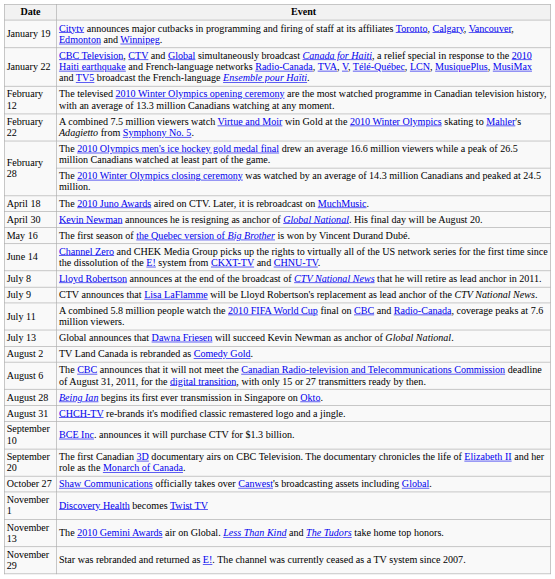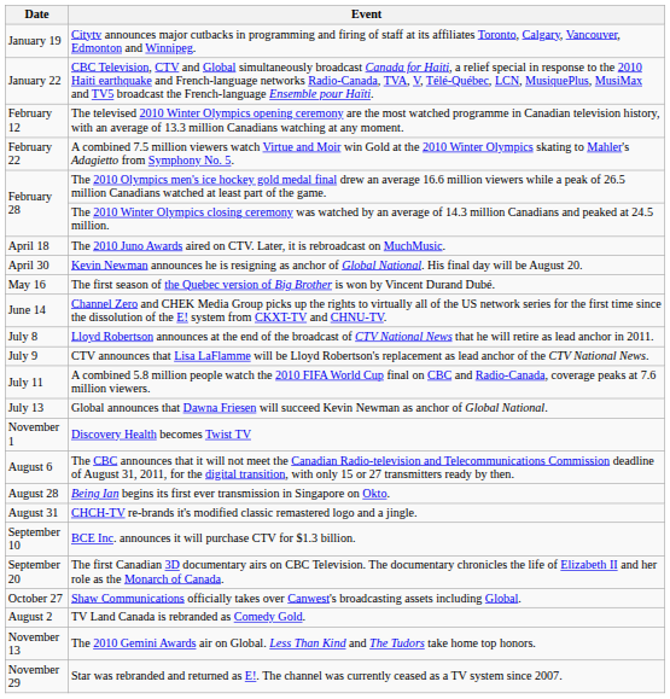 <table class="wikitable">
 <tr>
 <th>Date</th>
 <th>Event</th>
 </tr>
 <tr>
 <td>January 19</td>
 <td><a href='#'>Citytv</a> announces major cutbacks in programming and firing of staff at its affiliates <a href='#'>Toronto</a>, <a href='#'>Calgary</a>, <a href='#'>Vancouver</a>, <a href='#'>Edmonton</a> and <a href='#'>Winnipeg</a>.</td>
 </tr>
 <tr>
 <td>January 22</td>
 <td><a href='#'>CBC Television</a>, <a href='#'>CTV</a> and <a href='#'>Global</a> simultaneously broadcast <em><a href='#'>Canada for Haiti</a></em>, a relief special in response to the <a href='#'>2010 Haiti earthquake</a> and French-language networks <a href='#'>Radio-Canada</a>, <a href='#'>TVA</a>, <a href='#'>V</a>, <a href='#'>Télé-Québec</a>, <a href='#'>LCN</a>, <a href='#'>MusiquePlus</a>, <a href='#'>MusiMax</a> and <a href='#'>TV5</a> broadcast the French-language <em><a href='#'>Ensemble pour Haïti</a></em>.</td>
 </tr>
 <tr>
 <td>February 12</td>
 <td>The televised <a href='#'>2010 Winter Olympics opening ceremony</a> are the most watched programme in Canadian television history, with an average of 13.3 million Canadians watching at any moment.</td>
 </tr>
 <tr>
 <td>February 22</td>
 <td>A combined 7.5 million viewers watch <a href='#'>Virtue and Moir</a> win Gold at the <a href='#'>2010 Winter Olympics</a> skating to <a href='#'>Mahler</a>'s <em>Adagietto</em> from <a href='#'>Symphony No. 5</a>.</td>
 </tr>
 <tr>
 <td rowspan="2">February 28</td>
 <td>The <a href='#'>2010 Olympics men's ice hockey gold medal final</a> drew an average 16.6 million viewers while a peak of 26.5 million Canadians watched at least part of the game.</td>
 </tr>
 <tr>
 <td>The <a href='#'>2010 Winter Olympics closing ceremony</a> was watched by an average of 14.3 million Canadians and peaked at 24.5 million.</td>
 </tr>
 <tr>
 <td>April 18</td>
 <td>The <a href='#'>2010 Juno Awards</a> aired on CTV. Later, it is rebroadcast on <a href='#'>MuchMusic</a>.</td>
 </tr>
 <tr>
 <td>April 30</td>
 <td><a href='#'>Kevin Newman</a> announces he is resigning as anchor of <em><a href='#'>Global National</a></em>. His final day will be August 20.</td>
 </tr>
 <tr>
 <td>May 16</td>
 <td>The first season of <a href='#'>the Quebec version of <em>Big Brother</em></a> is won by Vincent Durand Dubé.</td>
 </tr>
 <tr>
 <td>June 14</td>
 <td><a href='#'>Channel Zero</a> and CHEK Media Group picks up the rights to virtually all of the US network series for the first time since the dissolution of the <a href='#'>E!</a> system from <a href='#'>CKXT-TV</a> and <a href='#'>CHNU-TV</a>.</td>
 </tr>
 <tr>
 <td>July 8</td>
 <td><a href='#'>Lloyd Robertson</a> announces at the end of the broadcast of <em><a href='#'>CTV National News</a></em> that he will retire as lead anchor in 2011.</td>
 </tr>
 <tr>
 <td>July 9</td>
 <td>CTV announces that <a href='#'>Lisa LaFlamme</a> will be Lloyd Robertson's replacement as lead anchor of the <em>CTV National News</em>.</td>
 </tr>
 <tr>
 <td>July 11</td>
 <td>A combined 5.8 million people watch the <a href='#'>2010 FIFA World Cup</a> final on <a href='#'>CBC</a> and <a href='#'>Radio-Canada</a>, coverage peaks at 7.6 million viewers.</td>
 </tr>
 <tr>
 <td>July 13</td>
 <td>Global announces that <a href='#'>Dawna Friesen</a> will succeed Kevin Newman as anchor of <em>Global National</em>.</td>
 </tr>
 <tr>
-<td>August 2</td>
-<td>TV Land Canada is rebranded as <a href='#'>Comedy Gold</a>.</td>
+<td>November 1</td>
+<td><a href='#'>Discovery Health</a> becomes <a href='#'>Twist TV</a></td>
 </tr>
 <tr>
 <td>August 6</td>
 <td>The <a href='#'>CBC</a> announces that it will not meet the <a href='#'>Canadian Radio-television and Telecommunications Commission</a> deadline of August 31, 2011, for the <a href='#'>digital transition</a>, with only 15 or 27 transmitters ready by then.</td>
 </tr>
 <tr>
 <td>August 28</td>
 <td><em><a href='#'>Being Ian</a></em> begins its first ever transmission in Singapore on <a href='#'>Okto</a>.</td>
 </tr>
 <tr>
 <td>August 31</td>
 <td><a href='#'>CHCH-TV</a> re-brands it's modified classic remastered logo and a jingle.</td>
 </tr>
 <tr>
 <td>September 10</td>
 <td><a href='#'>BCE Inc</a>. announces it will purchase CTV for $1.3 billion.</td>
 </tr>
 <tr>
 <td>September 20</td>
 <td>The first Canadian <a href='#'>3D</a> documentary airs on CBC Television. The documentary chronicles the life of <a href='#'>Elizabeth II</a> and her role as the <a href='#'>Monarch of Canada</a>.</td>
 </tr>
 <tr>
 <td>October 27</td>
 <td><a href='#'>Shaw Communications</a> officially takes over <a href='#'>Canwest</a>'s broadcasting assets including <a href='#'>Global</a>.</td>
 </tr>
 <tr>
-<td>November 1</td>
-<td><a href='#'>Discovery Health</a> becomes <a href='#'>Twist TV</a></td>
+<td>August 2</td>
+<td>TV Land Canada is rebranded as <a href='#'>Comedy Gold</a>.</td>
 </tr>
 <tr>
 <td>November 13</td>
 <td>The <a href='#'>2010 Gemini Awards</a> air on Global. <em><a href='#'>Less Than Kind</a></em> and <em><a href='#'>The Tudors</a></em> take home top honors.</td>
 </tr>
 <tr>
 <td>November 29</td>
 <td>Star was rebranded and returned as <a href='#'>E!</a>. The channel was currently ceased as a TV system since 2007.</td>
 </tr>
 </table>
